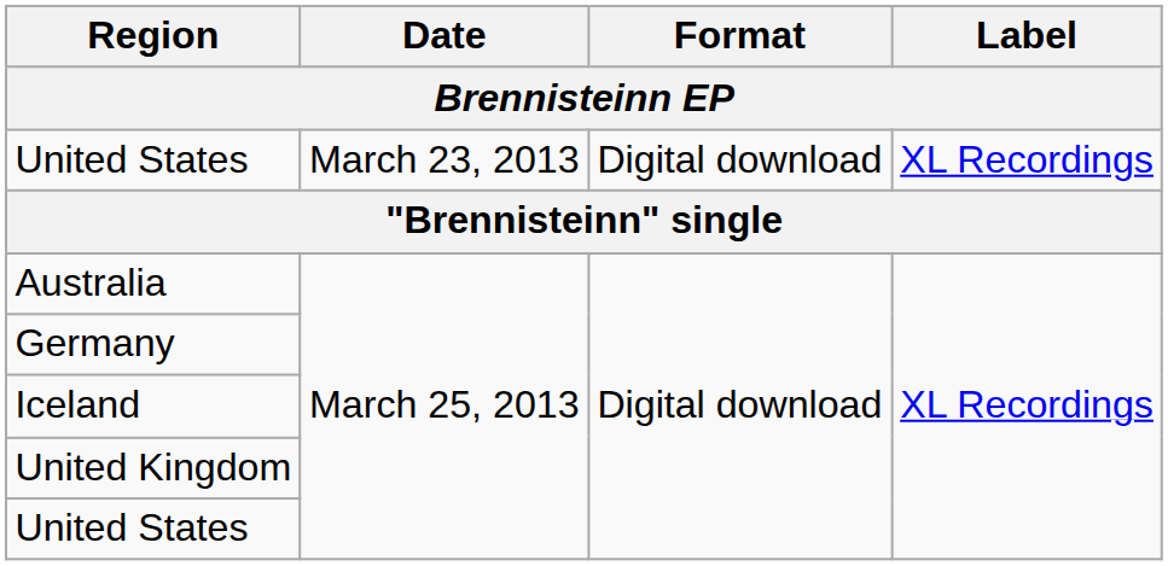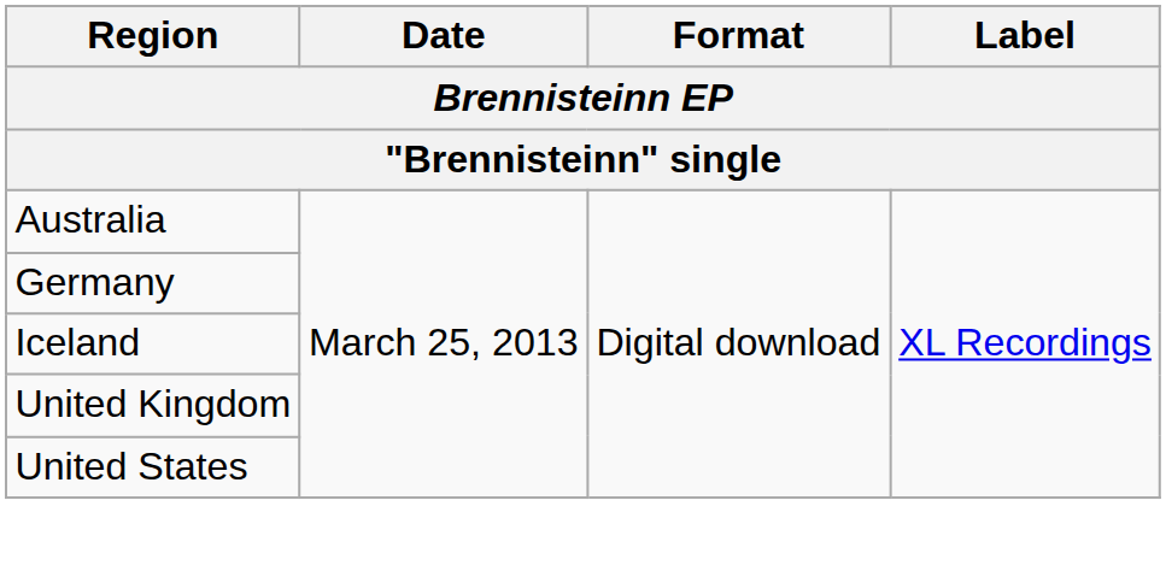 <table class="wikitable plainrowheaders">
 <tr>
 <th>Region</th>
 <th>Date</th>
 <th>Format</th>
 <th>Label</th>
 </tr>
 <tr>
 <th colspan="4"><em>Brennisteinn EP</em></th>
-</tr>
-<tr>
-<td>United States</td>
-<td>March 23, 2013</td>
-<td>Digital download</td>
-<td><a href='#'>XL Recordings</a></td>
 </tr>
 <tr>
 <th colspan="4">"Brennisteinn" single</th>
 </tr>
 <tr>
 <td>Australia</td>
 <td rowspan="5">March 25, 2013</td>
 <td rowspan="5">Digital download</td>
 <td rowspan="5"><a href='#'>XL Recordings</a></td>
 </tr>
 <tr>
 <td>Germany</td>
 </tr>
 <tr>
 <td>Iceland</td>
 </tr>
 <tr>
 <td>United Kingdom</td>
 </tr>
 <tr>
 <td>United States</td>
 </tr>
 </table>
